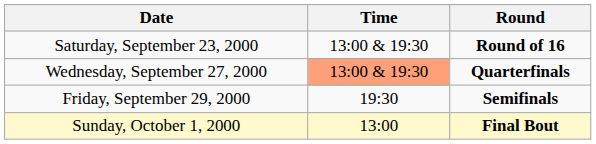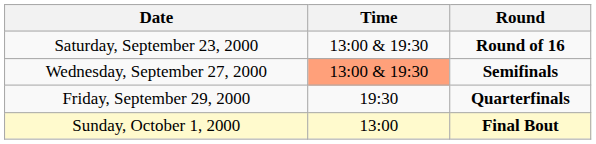 <table class="wikitable" style=" text-align:center; font-size:100%;" width="35%">
 <tr>
 <th>Date</th>
 <th>Time</th>
 <th>Round</th>
 </tr>
 <tr>
 <td>Saturday, September 23, 2000</td>
 <td>13:00 & 19:30</td>
 <td><strong>Round of 16</strong></td>
 </tr>
 <tr>
 <td>Wednesday, September 27, 2000</td>
 <td style="background: lightsalmon;">13:00 & 19:30</td>
-<td><strong>Quarterfinals</strong></td>
+<td><strong>Semifinals</strong></td>
 </tr>
 <tr>
 <td>Friday, September 29, 2000</td>
 <td>19:30</td>
-<td><strong>Semifinals</strong></td>
+<td><strong>Quarterfinals</strong></td>
 </tr>
 <tr>
 <td style=background:lemonchiffon>Sunday, October 1, 2000</td>
 <td style=background:lemonchiffon>13:00</td>
 <td style=background:lemonchiffon><strong>Final Bout</strong></td>
 </tr>
 </table>
